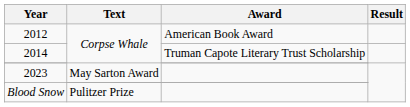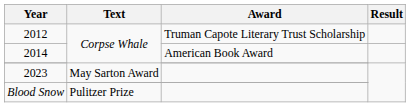 <table class="wikitable sortable" style="font-size: 95%;">
 <tr>
 <th>Year</th>
 <th>Text</th>
 <th>Award</th>
 <th>Result</th>
 </tr>
 <tr>
 <td style="text-align:center;">2012</td>
 <td style="text-align:center;" rowspan="3"><em>Corpse Whale</em></td>
-<td>American Book Award</td>
+<td>Truman Capote Literary Trust Scholarship</td>
 <td></td>
 </tr>
 <tr>
 <td style="text-align:center;">2014</td>
-<td>Truman Capote Literary Trust Scholarship</td>
+<td>American Book Award</td>
 <td></td>
 </tr>
 <tr>
 </tr>
 <tr>
 <td style="text-align:center;" rowspan="2">2023</td>
 <td>May Sarton Award</td>
 <td></td>
 </tr>
 <tr>
 </tr>
 <tr>
 <td><em>Blood Snow</em></td>
 <td>Pulitzer Prize</td>
 <td></td>
 </tr>
 </table>
